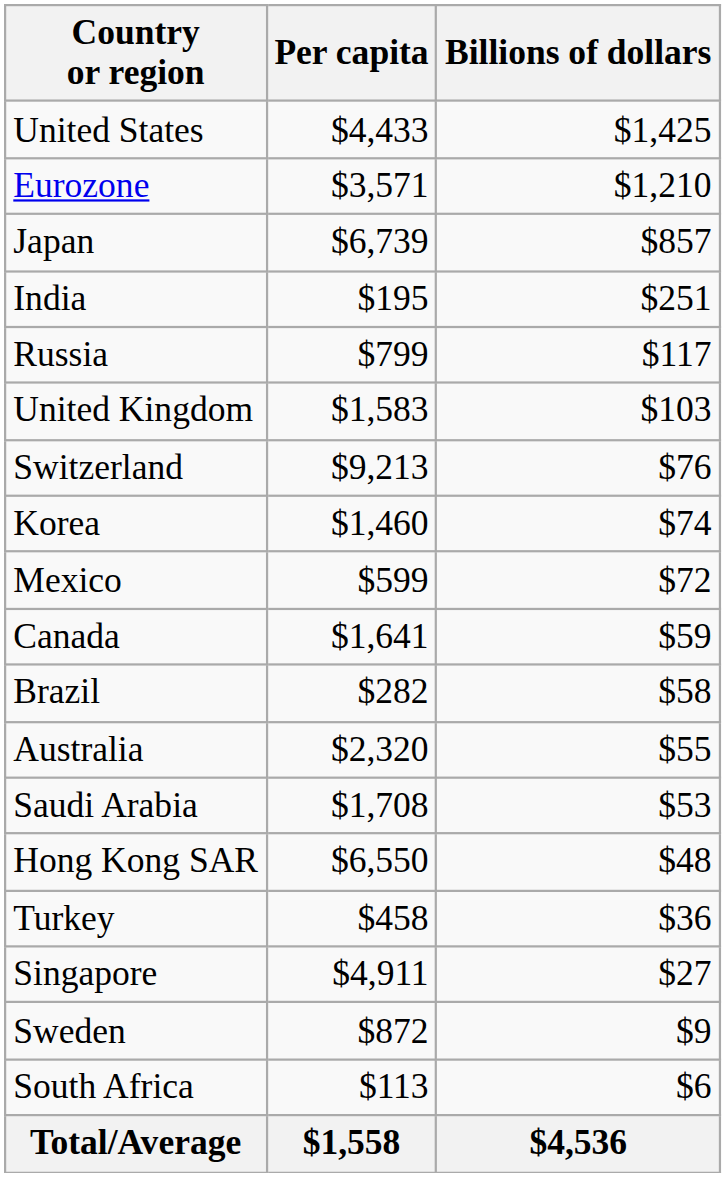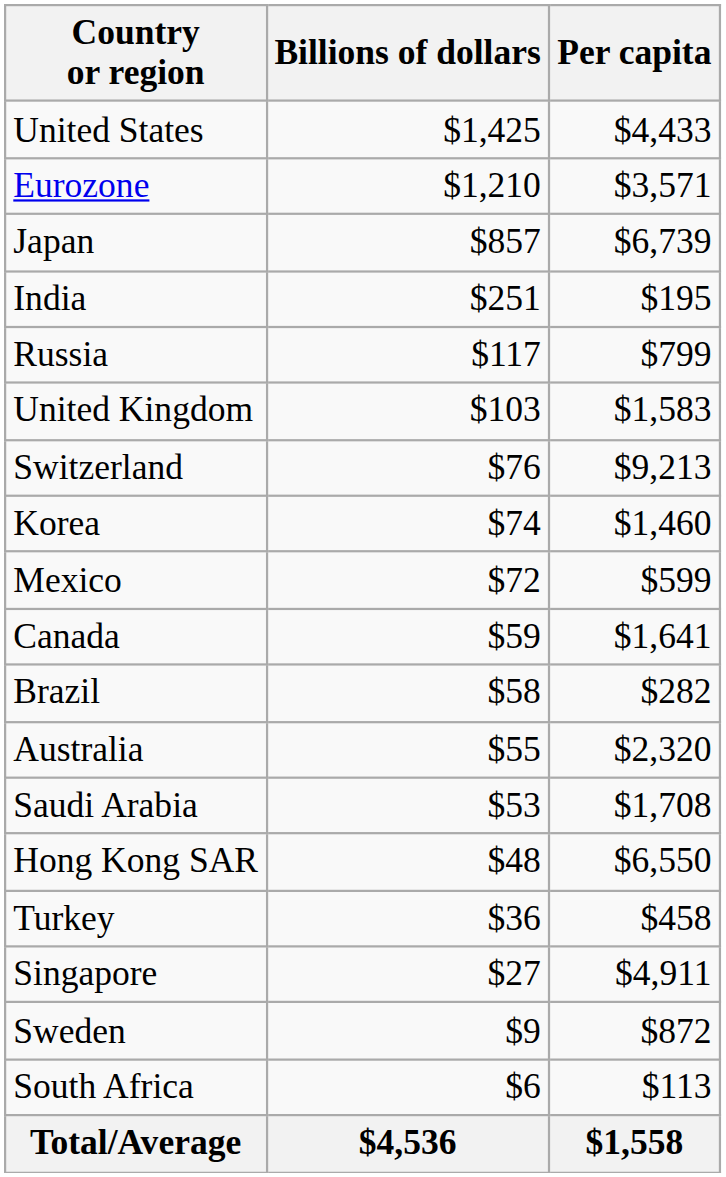 <table style="text-align: right;" class="wikitable sortable">
 <tr>
 <th>Country<br>or region</th>
+<th>Billions of dollars</th>
 <th>Per capita</th>
-<th>Billions of dollars</th>
 </tr>
 <tr>
 <td style="text-align: left;">United States</td>
+<td>$1,425</td>
 <td>$4,433</td>
-<td>$1,425</td>
 </tr>
 <tr>
 <td style="text-align: left;"><a href='#'>Eurozone</a></td>
+<td>$1,210</td>
 <td>$3,571</td>
-<td>$1,210</td>
 </tr>
 <tr>
 <td style="text-align: left;">Japan</td>
+<td>$857</td>
 <td>$6,739</td>
-<td>$857</td>
 </tr>
 <tr>
 <td style="text-align: left;">India</td>
+<td>$251</td>
 <td>$195</td>
-<td>$251</td>
 </tr>
 <tr>
 <td style="text-align: left;">Russia</td>
+<td>$117</td>
 <td>$799</td>
-<td>$117</td>
 </tr>
 <tr>
 <td style="text-align: left;">United Kingdom</td>
+<td>$103</td>
 <td>$1,583</td>
-<td>$103</td>
 </tr>
 <tr>
 <td style="text-align: left;">Switzerland</td>
+<td>$76</td>
 <td>$9,213</td>
-<td>$76</td>
 </tr>
 <tr>
 <td style="text-align: left;">Korea</td>
+<td>$74</td>
 <td>$1,460</td>
-<td>$74</td>
 </tr>
 <tr>
 <td style="text-align: left;">Mexico</td>
+<td>$72</td>
 <td>$599</td>
-<td>$72</td>
 </tr>
 <tr>
 <td style="text-align: left;">Canada</td>
+<td>$59</td>
 <td>$1,641</td>
-<td>$59</td>
 </tr>
 <tr>
 <td style="text-align: left;">Brazil</td>
+<td>$58</td>
 <td>$282</td>
-<td>$58</td>
 </tr>
 <tr>
 <td style="text-align: left;">Australia</td>
+<td>$55</td>
 <td>$2,320</td>
-<td>$55</td>
 </tr>
 <tr>
 <td style="text-align: left;">Saudi Arabia</td>
+<td>$53</td>
 <td>$1,708</td>
-<td>$53</td>
 </tr>
 <tr>
 <td style="text-align: left;">Hong Kong SAR</td>
+<td>$48</td>
 <td>$6,550</td>
-<td>$48</td>
 </tr>
 <tr>
 <td style="text-align: left;">Turkey</td>
+<td>$36</td>
 <td>$458</td>
-<td>$36</td>
 </tr>
 <tr>
 <td style="text-align: left;">Singapore</td>
+<td>$27</td>
 <td>$4,911</td>
-<td>$27</td>
 </tr>
 <tr>
 <td style="text-align: left;">Sweden</td>
+<td>$9</td>
 <td>$872</td>
-<td>$9</td>
 </tr>
 <tr>
 <td style="text-align: left;">South Africa</td>
+<td>$6</td>
 <td>$113</td>
-<td>$6</td>
 </tr>
 <tr>
 <th>Total/Average</th>
+<th>$4,536</th>
 <th>$1,558</th>
-<th>$4,536</th>
 </tr>
 </table>
